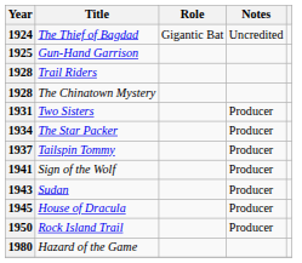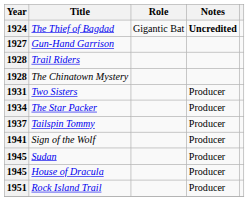 <table class="wikitable plainrowheaders sortable" style="margin-right: 0;">
 <tr>
 <th scope="col">Year</th>
 <th scope="col">Title</th>
 <th scope="col">Role</th>
 <th scope="col" class="unsortable">Notes</th>
 <th scope="col" class="unsortable"></th>
 </tr>
 <tr>
 <th scope="row">1924</th>
 <td><em><a href='#'>The Thief of Bagdad</a></em></td>
 <td>Gigantic Bat</td>
-<td>Uncredited</td>
+<td><strong>Uncredited</strong></td>
 <td style="text-align:center"></td>
 </tr>
 <tr>
-<th scope="row">1925</th>
+<th scope="row">1927</th>
 <td><em><a href='#'>Gun-Hand Garrison</a></em></td>
 <td></td>
 <td></td>
 <td style="text-align:center;"></td>
 </tr>
 <tr>
 <th scope="row">1928</th>
 <td><em><a href='#'>Trail Riders</a></em></td>
 <td></td>
 <td></td>
 <td style="text-align:center;"></td>
 </tr>
 <tr>
 <th scope="row">1928</th>
 <td><em>The Chinatown Mystery</em></td>
 <td></td>
 <td></td>
 <td style="text-align:center;"></td>
 </tr>
 <tr>
 <th scope="row">1931</th>
 <td><em><a href='#'>Two Sisters</a></em></td>
 <td></td>
 <td>Producer</td>
 <td style="text-align:center"></td>
 </tr>
 <tr>
 <th scope="row">1934</th>
 <td><em><a href='#'>The Star Packer</a></em></td>
 <td></td>
 <td>Producer</td>
 <td style="text-align:center"></td>
 </tr>
 <tr>
 <th scope="row">1937</th>
 <td><em><a href='#'>Tailspin Tommy</a></em></td>
 <td></td>
 <td>Producer</td>
 <td style="text-align:center"></td>
 </tr>
 <tr>
 <th scope="row">1941</th>
 <td><em>Sign of the Wolf</em></td>
 <td></td>
 <td>Producer</td>
 <td style="text-align:center;"></td>
 </tr>
 <tr>
-<th scope="row">1943</th>
+<th scope="row">1945</th>
 <td><em><a href='#'>Sudan</a></em></td>
 <td></td>
 <td>Producer</td>
 <td style="text-align:center"></td>
 </tr>
 <tr>
 <th scope="row">1945</th>
 <td><em><a href='#'>House of Dracula</a></em></td>
 <td></td>
 <td>Producer</td>
 <td style="text-align:center"></td>
 </tr>
 <tr>
-<th scope="row">1950</th>
+<th scope="row">1951</th>
 <td><em><a href='#'>Rock Island Trail</a></em></td>
 <td></td>
 <td>Producer</td>
 <td style="text-align:center"></td>
 </tr>
 <tr>
-<th scope="row">1980</th>
-<td><em>Hazard of the Game</em></td>
-<td></td>
-<td></td>
-<td style="text-align:center"></td>
-</tr>
-<tr>
 </tr>
 </table>
